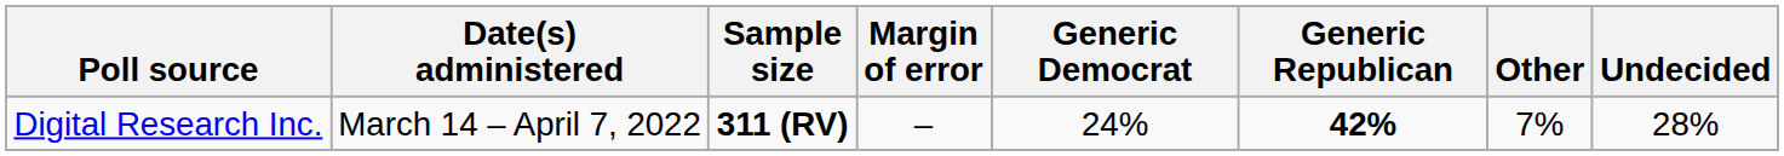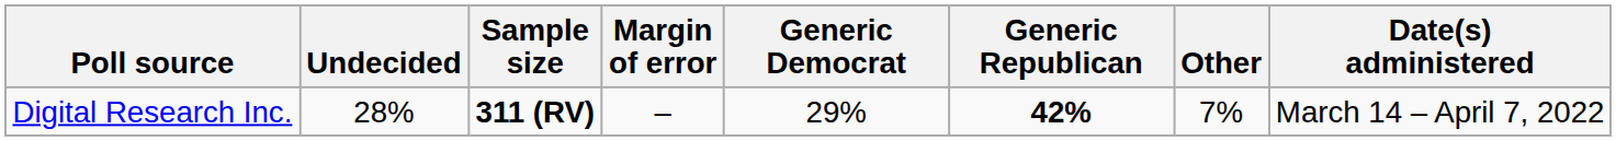 <table class="wikitable" style="font-size:90%;text-align:center;">
 <tr valign=bottom>
 <th>Poll source</th>
-<th>Date(s)<br>administered</th>
+<th>Undecided</th>
 <th>Sample<br>size</th>
 <th>Margin<br>of error</th>
 <th style="width:100px;">Generic<br>Democrat</th>
 <th style="width:100px;">Generic<br>Republican</th>
 <th>Other</th>
-<th>Undecided</th>
+<th>Date(s)<br>administered</th>
 </tr>
 <tr>
 <td style="text-align:left;"><a href='#'>Digital Research Inc.</a></td>
-<td>March 14 – April 7, 2022</td>
+<td>28%</td>
 <td><strong>311 (RV)</strong></td>
 <td>–</td>
-<td>24%</td>
+<td>29%</td>
 <td><strong>42%</strong></td>
 <td>7%</td>
-<td>28%</td>
+<td>March 14 – April 7, 2022</td>
 </tr>
 </table>
